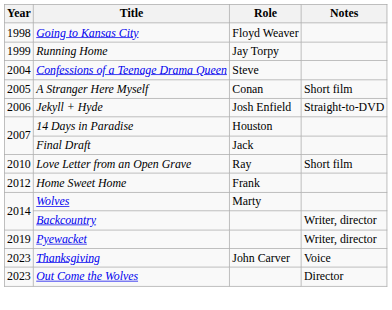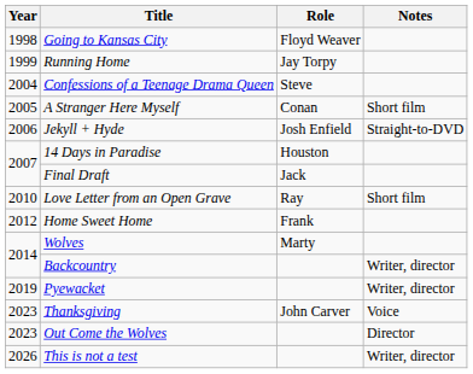 <table class="wikitable sortable">
 <tr>
 <th>Year</th>
 <th>Title</th>
 <th>Role</th>
 <th class="unsortable">Notes</th>
 </tr>
 <tr>
 <td>1998</td>
 <td><em><a href='#'>Going to Kansas City</a></em></td>
 <td>Floyd Weaver</td>
 <td></td>
 </tr>
 <tr>
 <td>1999</td>
 <td><em>Running Home</em></td>
 <td>Jay Torpy</td>
 <td></td>
 </tr>
 <tr>
 <td>2004</td>
 <td><em><a href='#'>Confessions of a Teenage Drama Queen</a></em></td>
 <td>Steve</td>
 <td></td>
 </tr>
 <tr>
 <td>2005</td>
 <td data-sort-value="Stranger Here Myself, A"><em>A Stranger Here Myself</em></td>
 <td>Conan</td>
 <td>Short film</td>
 </tr>
 <tr>
 <td>2006</td>
 <td><em>Jekyll + Hyde</em></td>
 <td>Josh Enfield</td>
 <td>Straight-to-DVD</td>
 </tr>
 <tr>
 <td rowspan=2>2007</td>
 <td><em>14 Days in Paradise</em></td>
 <td>Houston</td>
 <td></td>
 </tr>
 <tr>
 <td><em>Final Draft</em></td>
 <td>Jack</td>
 <td></td>
 </tr>
 <tr>
 <td>2010</td>
 <td><em>Love Letter from an Open Grave</em></td>
 <td>Ray</td>
 <td>Short film</td>
 </tr>
 <tr>
 <td>2012</td>
 <td><em>Home Sweet Home</em></td>
 <td>Frank</td>
 <td></td>
 </tr>
 <tr>
 <td rowspan=2>2014</td>
 <td><em><a href='#'>Wolves</a></em></td>
 <td>Marty</td>
 <td></td>
 </tr>
 <tr>
 <td><em><a href='#'>Backcountry</a></em></td>
 <td></td>
 <td>Writer, director</td>
 </tr>
 <tr>
 <td>2019</td>
 <td><em><a href='#'>Pyewacket</a></em></td>
 <td></td>
 <td>Writer, director</td>
 </tr>
 <tr>
 <td>2023</td>
 <td><em><a href='#'>Thanksgiving</a></em></td>
 <td>John Carver</td>
 <td>Voice</td>
 </tr>
 <tr>
 <td>2023</td>
 <td><em><a href='#'>Out Come the Wolves</a></em></td>
 <td></td>
 <td>Director</td>
 </tr>
+<tr>
+<td>2026</td>
+<td><em><a href='#'>This is not a test</a></em></td>
+<td></td>
+<td>Writer, director</td>
+</tr>
 </table>
